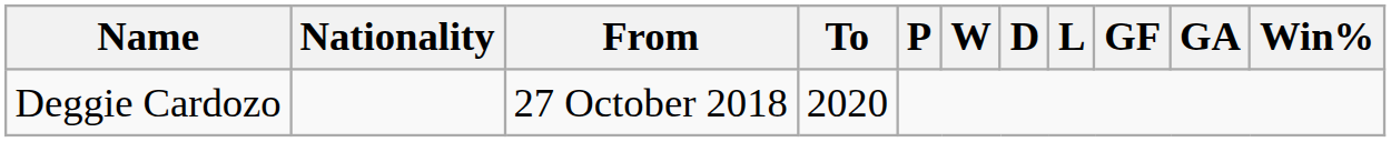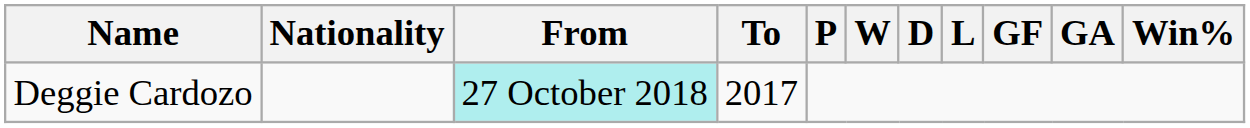 <table class="wikitable plainrowheaders sortable" style="text-align:center">
 <tr>
 <th>Name</th>
 <th>Nationality</th>
 <th>From</th>
 <th class="unsortable">To</th>
 <th>P</th>
 <th>W</th>
 <th>D</th>
 <th>L</th>
 <th>GF</th>
 <th>GA</th>
 <th>Win%</th>
 </tr>
 <tr>
 <td scope=row style=text-align:left>Deggie Cardozo</td>
 <td align=left></td>
-<td align=left>27 October 2018</td>
-<td align=left>2020<br></td>
+<td align=left style="background: paleturquoise;">27 October 2018</td>
+<td align=left>2017<br></td>
 </tr>
 </table>
